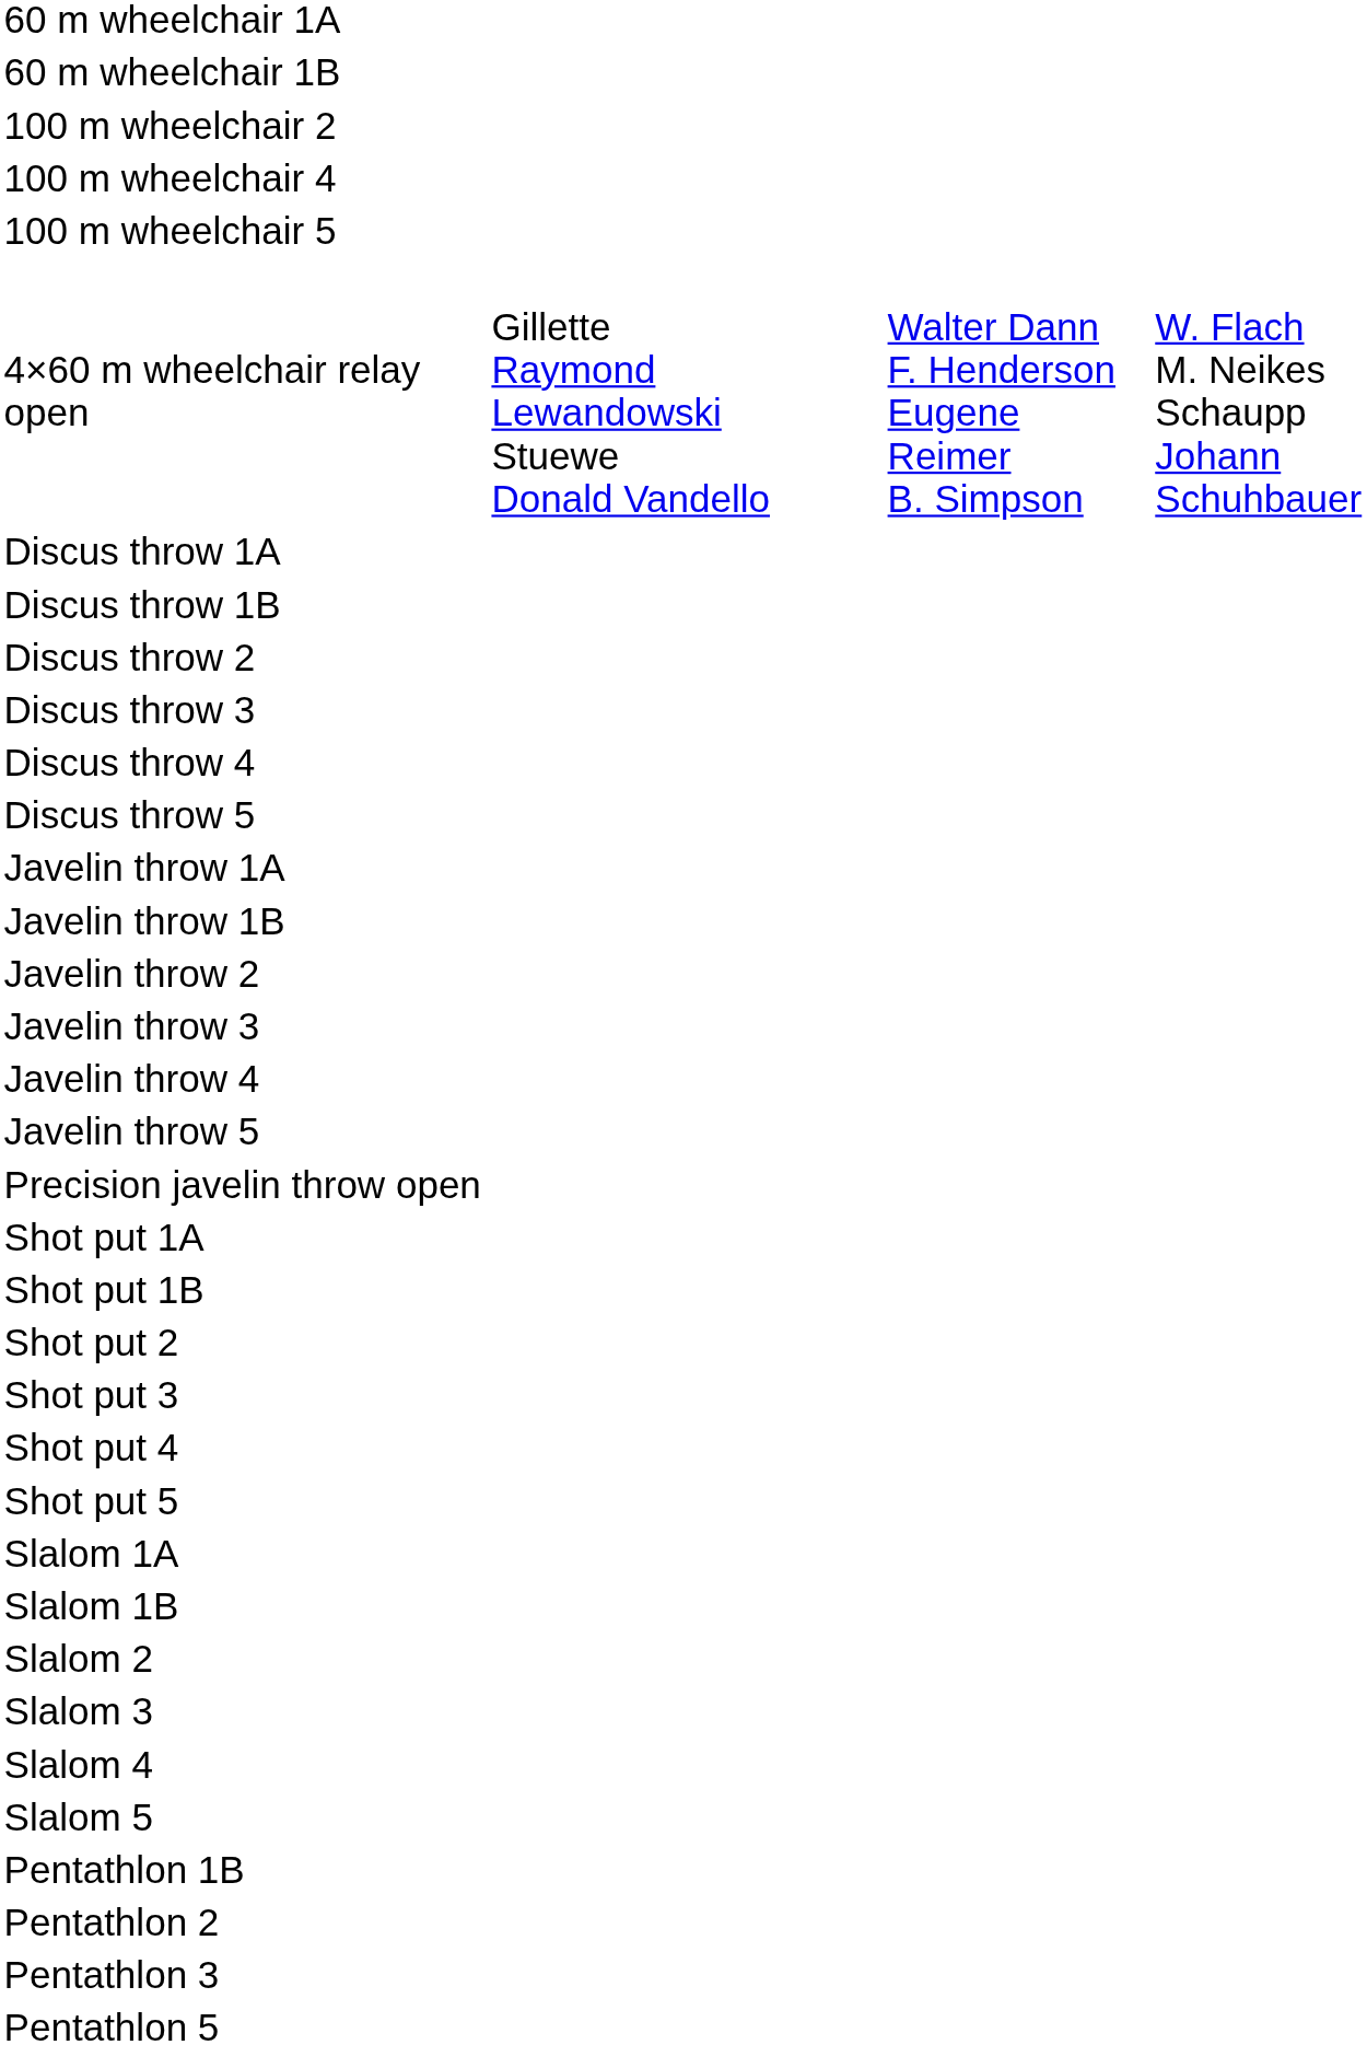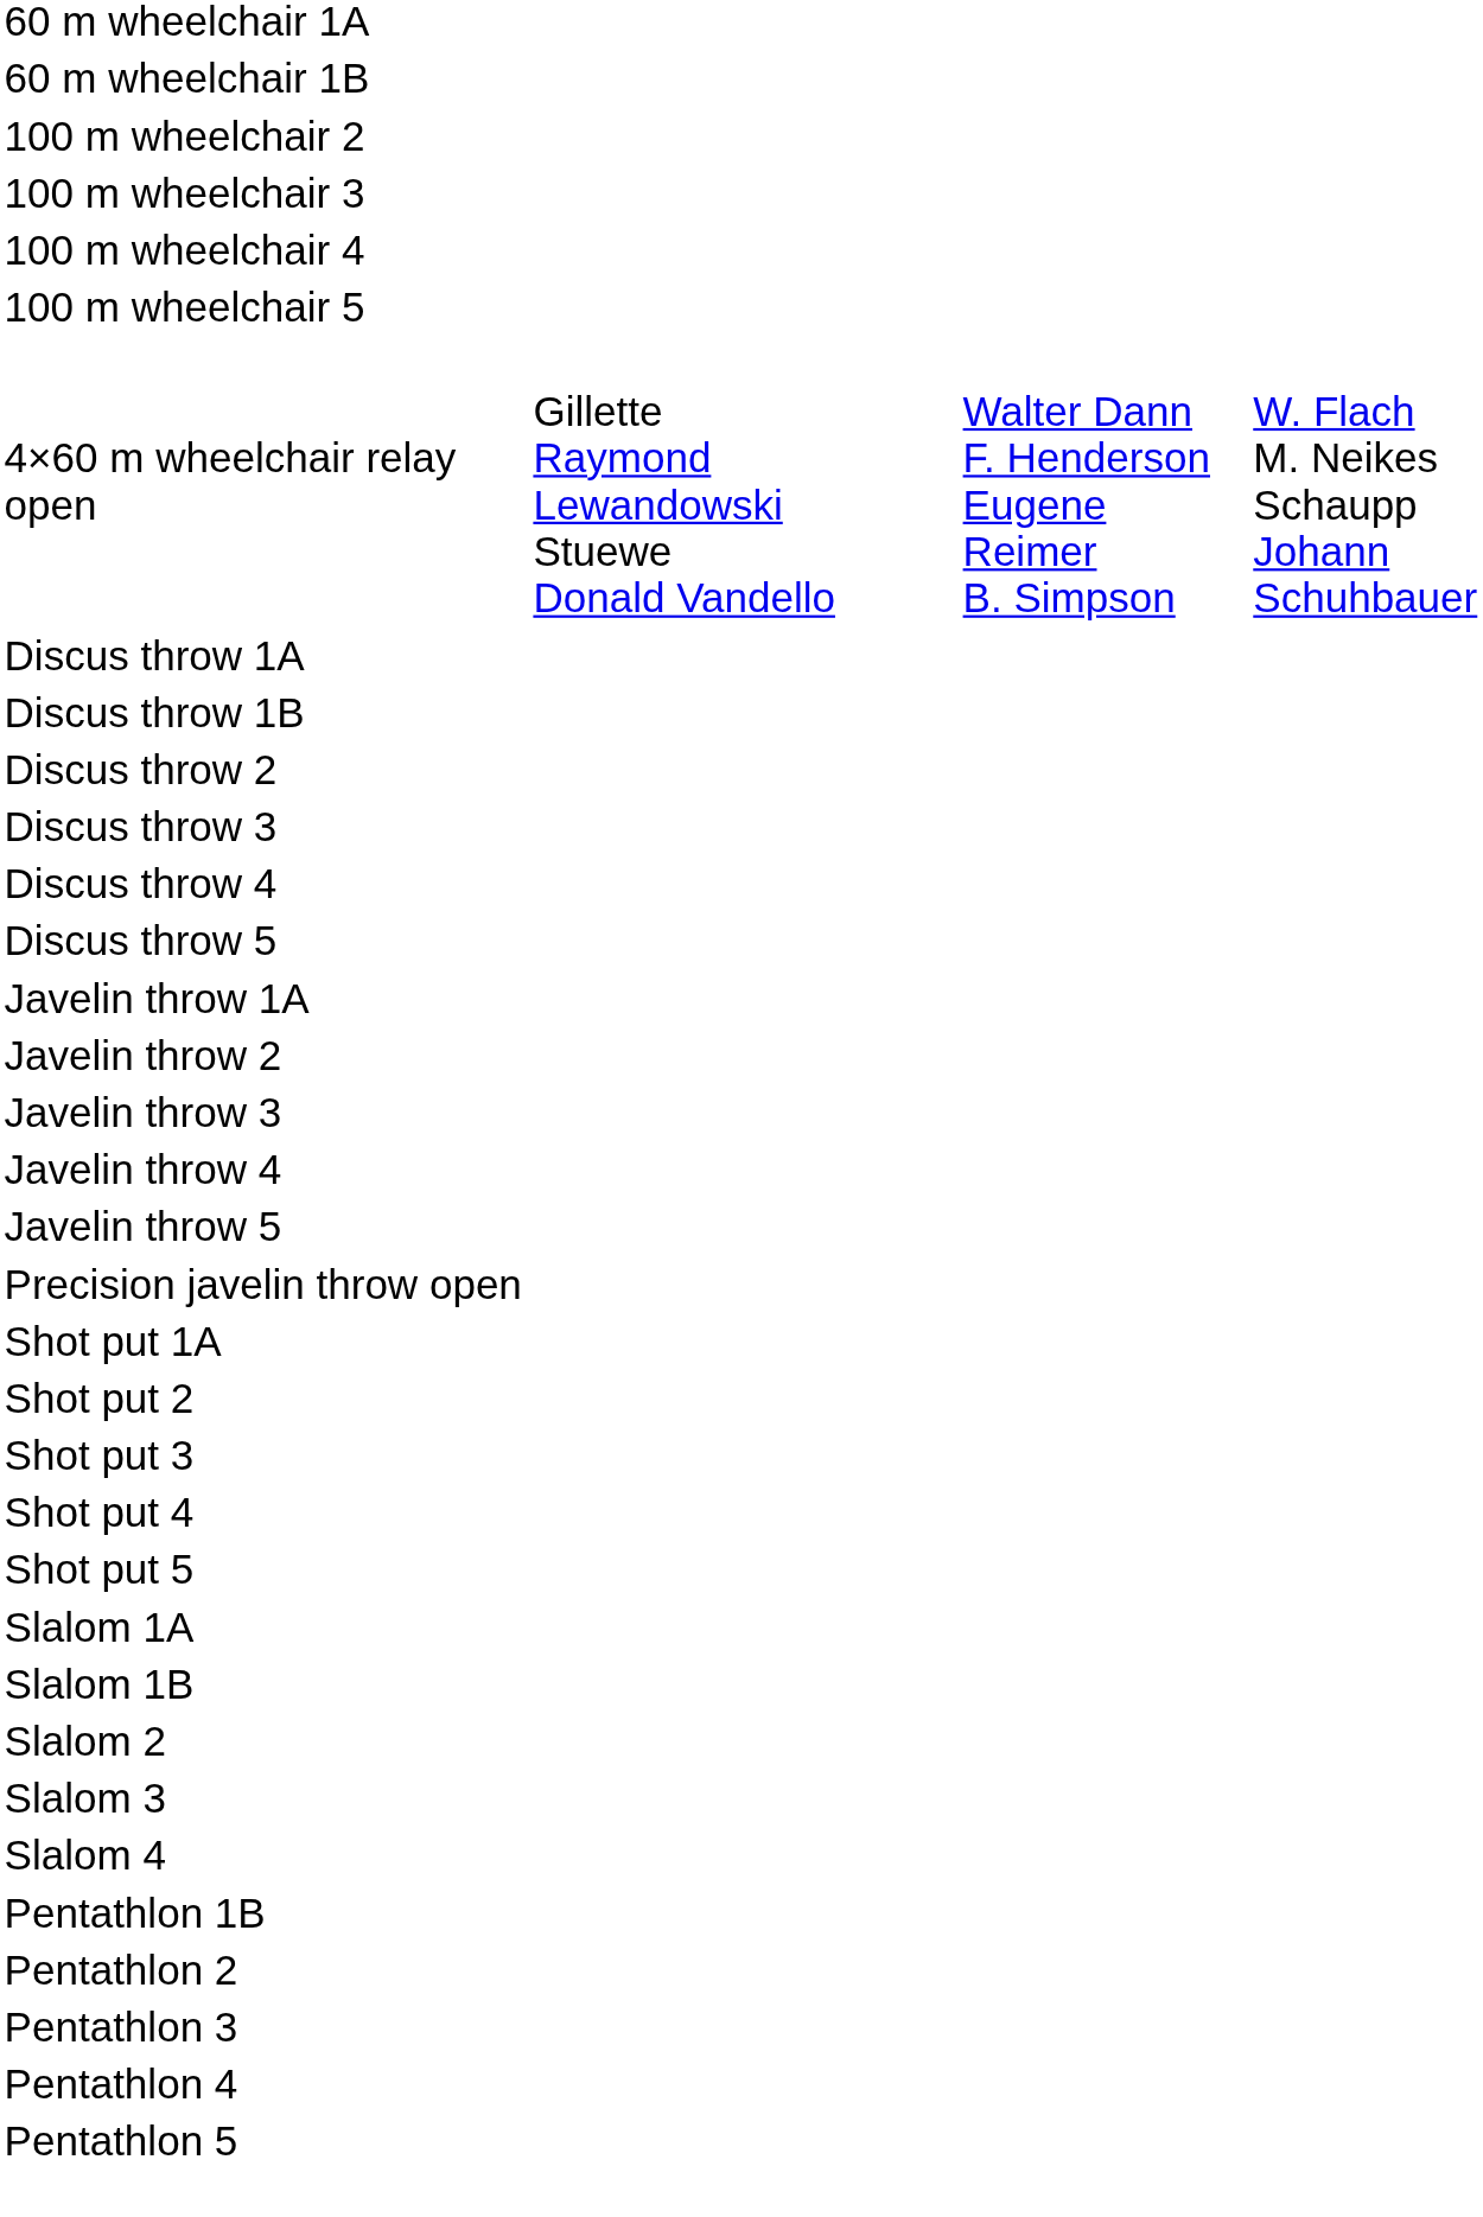 <table>
 <tr>
 <td>60 m wheelchair 1A<br></td>
 <td></td>
 <td></td>
 <td></td>
 </tr>
 <tr>
 <td>60 m wheelchair 1B<br></td>
 <td></td>
 <td></td>
 <td></td>
 </tr>
 <tr>
 <td>100 m wheelchair 2<br></td>
+<td></td>
+<td></td>
+<td></td>
+</tr>
+<tr>
+<td>100 m wheelchair 3<br></td>
 <td></td>
 <td></td>
 <td></td>
 </tr>
 <tr>
 <td>100 m wheelchair 4<br></td>
 <td></td>
 <td></td>
 <td></td>
 </tr>
 <tr>
 <td>100 m wheelchair 5<br></td>
 <td></td>
 <td></td>
 <td></td>
 </tr>
 <tr>
 <td>4×60 m wheelchair relay open<br></td>
 <td valign=top> <br> Gillette <br> <a href='#'>Raymond Lewandowski</a> <br> Stuewe <br> <a href='#'>Donald Vandello</a></td>
 <td valign=top> <br> <a href='#'>Walter Dann</a> <br> <a href='#'>F. Henderson</a> <br> <a href='#'>Eugene Reimer</a> <br> <a href='#'>B. Simpson</a></td>
 <td valign=top> <br> <a href='#'>W. Flach</a> <br> M. Neikes <br> Schaupp <br> <a href='#'>Johann Schuhbauer</a></td>
 </tr>
 <tr>
 <td>Discus throw 1A<br></td>
 <td></td>
 <td></td>
 <td></td>
 </tr>
 <tr>
 <td>Discus throw 1B<br></td>
 <td></td>
 <td></td>
 <td></td>
 </tr>
 <tr>
 <td>Discus throw 2<br></td>
 <td></td>
 <td></td>
 <td></td>
 </tr>
 <tr>
 <td>Discus throw 3<br></td>
 <td></td>
 <td></td>
 <td></td>
 </tr>
 <tr>
 <td>Discus throw 4<br></td>
 <td></td>
 <td></td>
 <td></td>
 </tr>
 <tr>
 <td>Discus throw 5<br></td>
 <td></td>
 <td></td>
 <td></td>
 </tr>
 <tr>
 <td>Javelin throw 1A<br></td>
 <td></td>
 <td></td>
 <td></td>
 </tr>
 <tr>
-<td>Javelin throw 1B<br></td>
-<td></td>
-<td></td>
-<td></td>
-</tr>
-<tr>
 <td>Javelin throw 2<br></td>
 <td></td>
 <td></td>
 <td></td>
 </tr>
 <tr>
 <td>Javelin throw 3<br></td>
 <td></td>
 <td></td>
 <td></td>
 </tr>
 <tr>
 <td>Javelin throw 4<br></td>
 <td></td>
 <td></td>
 <td></td>
 </tr>
 <tr>
 <td>Javelin throw 5<br></td>
 <td></td>
 <td></td>
 <td></td>
 </tr>
 <tr>
 <td>Precision javelin throw open<br></td>
 <td></td>
 <td></td>
 <td></td>
 </tr>
 <tr>
 <td>Shot put 1A<br></td>
-<td></td>
-<td></td>
-<td></td>
-</tr>
-<tr>
-<td>Shot put 1B<br></td>
 <td></td>
 <td></td>
 <td></td>
 </tr>
 <tr>
 <td>Shot put 2<br></td>
 <td></td>
 <td></td>
 <td></td>
 </tr>
 <tr>
 <td>Shot put 3<br></td>
 <td></td>
 <td></td>
 <td></td>
 </tr>
 <tr>
 <td>Shot put 4<br></td>
 <td></td>
 <td></td>
 <td></td>
 </tr>
 <tr>
 <td>Shot put 5<br></td>
 <td></td>
 <td></td>
 <td></td>
 </tr>
 <tr>
 <td>Slalom 1A<br></td>
 <td></td>
 <td></td>
 <td></td>
 </tr>
 <tr>
 <td>Slalom 1B<br></td>
 <td></td>
 <td></td>
 <td></td>
 </tr>
 <tr>
 <td rowspan="2">Slalom 2<br></td>
 <td rowspan="2"></td>
 <td></td>
 <td rowspan="2"></td>
 </tr>
 <tr>
 <td></td>
 </tr>
 <tr>
 <td>Slalom 3<br></td>
 <td></td>
 <td></td>
 <td></td>
 </tr>
 <tr>
 <td>Slalom 4<br></td>
 <td></td>
 <td></td>
 <td></td>
 </tr>
 <tr>
-<td>Slalom 5<br></td>
-<td></td>
-<td></td>
-<td></td>
-</tr>
-<tr>
 <td>Pentathlon 1B<br></td>
 <td></td>
 <td></td>
 <td></td>
 </tr>
 <tr>
 <td>Pentathlon 2<br></td>
 <td></td>
 <td></td>
 <td></td>
 </tr>
 <tr>
 <td>Pentathlon 3<br></td>
 <td></td>
 <td></td>
 <td></td>
 </tr>
 <tr>
+<td>Pentathlon 4<br></td>
+<td></td>
+<td></td>
+<td></td>
+</tr>
+<tr>
 <td>Pentathlon 5<br></td>
 <td></td>
 <td></td>
 <td></td>
 </tr>
 </table>
